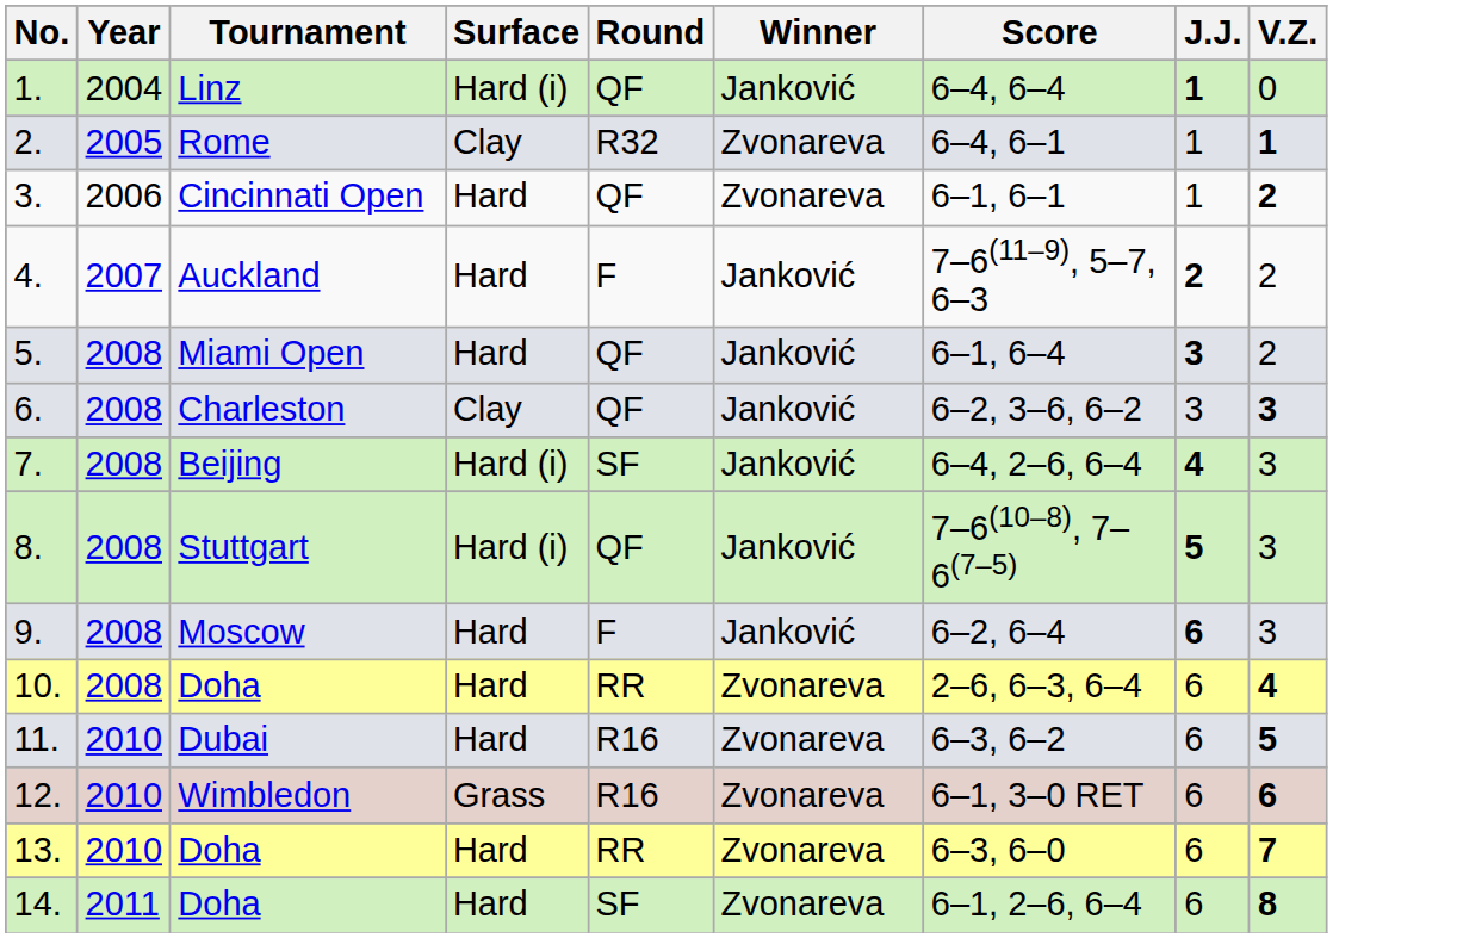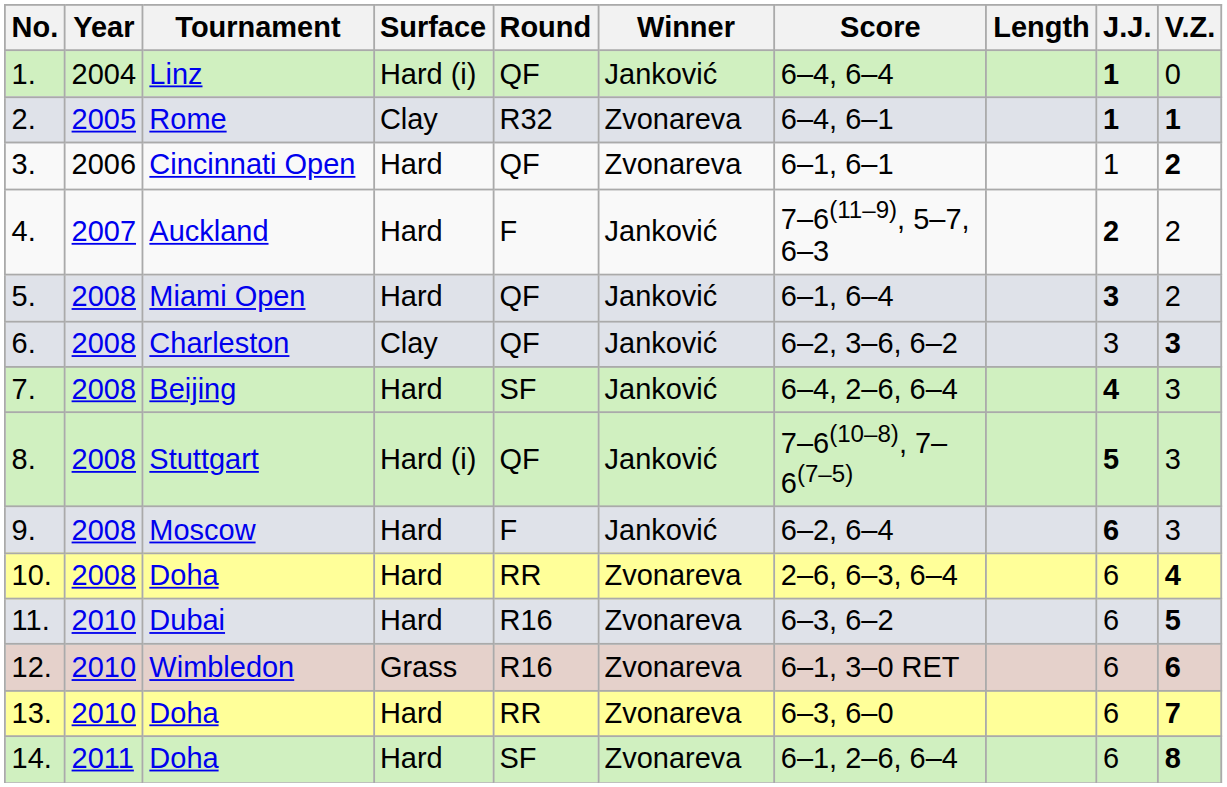 <table class="sortable collapsible autocollapse sortable wikitable">
 <tr style="background:#eee;">
 <th>No.</th>
 <th>Year</th>
 <th style="width:120px;">Tournament</th>
 <th>Surface</th>
 <th>Round</th>
 <th width=90>Winner</th>
 <th width=110>Score</th>
+<th>Length</th>
 <th>J.J.</th>
 <th>V.Z.</th>
 </tr>
 <tr style="background:#d0f0c0;">
 <td>1.</td>
 <td>2004</td>
 <td> <a href='#'>Linz</a></td>
 <td>Hard (i)</td>
 <td>QF</td>
 <td>Janković</td>
 <td>6–4, 6–4</td>
+<td></td>
 <td><strong>1</strong></td>
 <td>0</td>
 </tr>
 <tr style="background:#dfe2e9;">
 <td>2.</td>
 <td><a href='#'>2005</a></td>
 <td> <a href='#'>Rome</a></td>
 <td>Clay</td>
 <td>R32</td>
 <td>Zvonareva</td>
 <td>6–4, 6–1</td>
-<td>1</td>
+<td></td>
+<td><strong>1</strong></td>
 <td><strong>1</strong></td>
 </tr>
 <tr>
 <td>3.</td>
 <td>2006</td>
 <td> <a href='#'>Cincinnati Open</a></td>
 <td>Hard</td>
 <td>QF</td>
 <td>Zvonareva</td>
 <td>6–1, 6–1</td>
+<td></td>
 <td>1</td>
 <td><strong>2</strong></td>
 </tr>
 <tr>
 <td>4.</td>
 <td><a href='#'>2007</a></td>
 <td> <a href='#'>Auckland</a></td>
 <td>Hard</td>
 <td>F</td>
 <td>Janković</td>
 <td>7–6<sup>(11–9)</sup>, 5–7, 6–3</td>
+<td></td>
 <td><strong>2</strong></td>
 <td>2</td>
 </tr>
 <tr style="background:#dfe2e9;">
 <td>5.</td>
 <td><a href='#'>2008</a></td>
 <td> <a href='#'>Miami Open</a></td>
 <td>Hard</td>
 <td>QF</td>
 <td>Janković</td>
 <td>6–1, 6–4</td>
+<td></td>
 <td><strong>3</strong></td>
 <td>2</td>
 </tr>
 <tr style="background:#dfe2e9;">
 <td>6.</td>
 <td><a href='#'>2008</a></td>
 <td> <a href='#'>Charleston</a></td>
 <td>Clay</td>
 <td>QF</td>
 <td>Janković</td>
 <td>6–2, 3–6, 6–2</td>
+<td></td>
 <td>3</td>
 <td><strong>3</strong></td>
 </tr>
 <tr style="background:#d0f0c0;">
 <td>7.</td>
 <td><a href='#'>2008</a></td>
 <td> <a href='#'>Beijing</a></td>
-<td>Hard (i)</td>
+<td>Hard</td>
 <td>SF</td>
 <td>Janković</td>
 <td>6–4, 2–6, 6–4</td>
+<td></td>
 <td><strong>4</strong></td>
 <td>3</td>
 </tr>
 <tr style="background:#d0f0c0;">
 <td>8.</td>
 <td><a href='#'>2008</a></td>
 <td> <a href='#'>Stuttgart</a></td>
 <td>Hard (i)</td>
 <td>QF</td>
 <td>Janković</td>
 <td>7–6<sup>(10–8)</sup>, 7–6<sup>(7–5)</sup></td>
+<td></td>
 <td><strong>5</strong></td>
 <td>3</td>
 </tr>
 <tr style="background:#dfe2e9;">
 <td>9.</td>
 <td><a href='#'>2008</a></td>
 <td> <a href='#'>Moscow</a></td>
 <td>Hard</td>
 <td>F</td>
 <td>Janković</td>
 <td>6–2, 6–4</td>
+<td></td>
 <td><strong>6</strong></td>
 <td>3</td>
 </tr>
 <tr style="background:#ff9;">
 <td>10.</td>
 <td><a href='#'>2008</a></td>
 <td> <a href='#'>Doha</a></td>
 <td>Hard</td>
 <td>RR</td>
 <td>Zvonareva</td>
 <td>2–6, 6–3, 6–4</td>
+<td></td>
 <td>6</td>
 <td><strong>4</strong></td>
 </tr>
 <tr style="background:#dfe2e9;">
 <td>11.</td>
 <td><a href='#'>2010</a></td>
 <td> <a href='#'>Dubai</a></td>
 <td>Hard</td>
 <td>R16</td>
 <td>Zvonareva</td>
 <td>6–3, 6–2</td>
+<td></td>
 <td>6</td>
 <td><strong>5</strong></td>
 </tr>
 <tr style="background:#e5d1cb;">
 <td>12.</td>
 <td><a href='#'>2010</a></td>
 <td> <a href='#'>Wimbledon</a></td>
 <td>Grass</td>
 <td>R16</td>
 <td>Zvonareva</td>
 <td>6–1, 3–0 RET</td>
+<td></td>
 <td>6</td>
 <td><strong>6</strong></td>
 </tr>
 <tr style="background:#ff9;">
 <td>13.</td>
 <td><a href='#'>2010</a></td>
 <td> <a href='#'>Doha</a></td>
 <td>Hard</td>
 <td>RR</td>
 <td>Zvonareva</td>
 <td>6–3, 6–0</td>
+<td></td>
 <td>6</td>
 <td><strong>7</strong></td>
 </tr>
 <tr style="background:#d0f0c0;">
 <td>14.</td>
 <td><a href='#'>2011</a></td>
 <td> <a href='#'>Doha</a></td>
 <td>Hard</td>
 <td>SF</td>
 <td>Zvonareva</td>
 <td>6–1, 2–6, 6–4</td>
+<td></td>
 <td>6</td>
 <td><strong>8</strong></td>
 </tr>
 </table>
